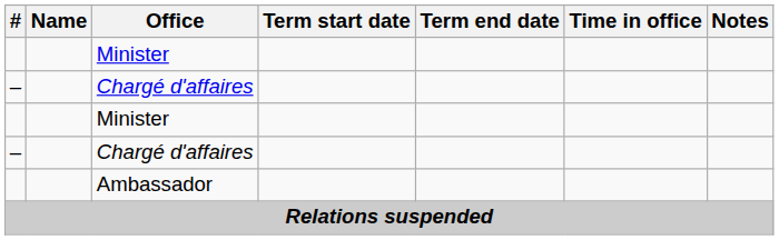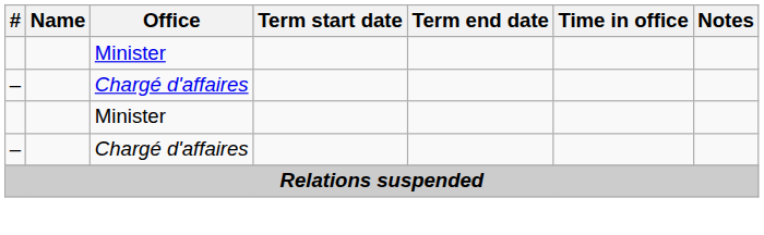 <table class='wikitable sortable'>
 <tr>
 <th>#</th>
 <th>Name</th>
 <th>Office</th>
 <th>Term start date</th>
 <th>Term end date</th>
 <th>Time in office</th>
 <th>Notes</th>
 </tr>
 <tr>
 <td align=center></td>
 <td></td>
 <td><a href='#'>Minister</a></td>
 <td align=center></td>
 <td align=center></td>
 <td align=right></td>
 <td></td>
 </tr>
 <tr>
 <td align=center>–</td>
 <td></td>
 <td><em><a href='#'>Chargé d'affaires</a></em></td>
 <td align=center></td>
 <td align=center></td>
 <td align=right></td>
 <td></td>
 </tr>
 <tr>
 <td align=center></td>
 <td></td>
 <td>Minister</td>
 <td align=center></td>
 <td align=center></td>
 <td align=right></td>
 <td></td>
 </tr>
 <tr>
 <td align=center>–</td>
 <td></td>
 <td><em>Chargé d'affaires</em></td>
 <td align=center></td>
 <td align=center></td>
 <td align=right></td>
 <td></td>
 </tr>
 <tr>
-<td align=center></td>
-<td></td>
-<td>Ambassador</td>
-<td align=center></td>
-<td align=center></td>
-<td align=right></td>
-<td></td>
-</tr>
-<tr>
 <th colspan=7 style="background: #cccccc;"><em>Relations suspended</em></th>
 </tr>
 </table>
